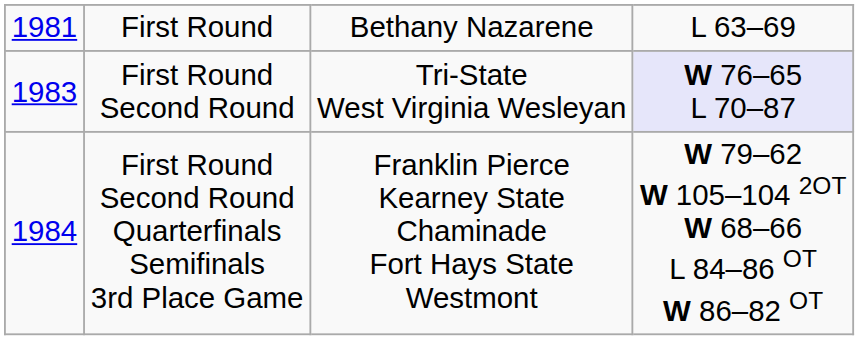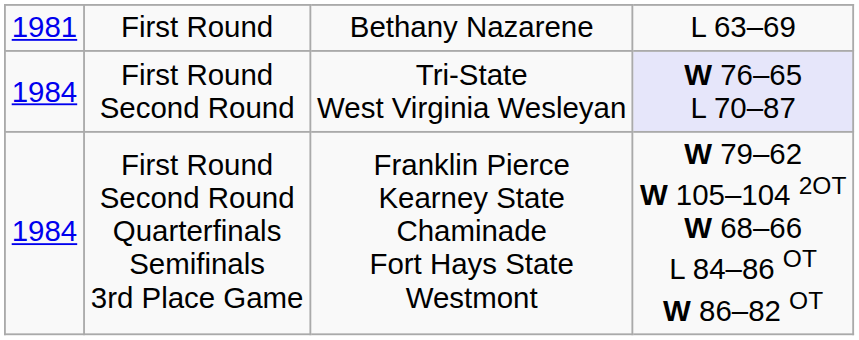 <table class="wikitable">
 <tr align="center">
 <td><a href='#'>1981</a></td>
 <td>First Round</td>
 <td>Bethany Nazarene</td>
 <td>L 63–69</td>
 </tr>
 <tr align="center">
-<td><a href='#'>1983</a></td>
+<td><a href='#'>1984</a></td>
 <td>First Round<br>Second Round</td>
 <td>Tri-State<br>West Virginia Wesleyan</td>
 <td style="background: lavender;"><strong>W</strong> 76–65<br>L 70–87</td>
 </tr>
 <tr align="center">
 <td><a href='#'>1984</a></td>
 <td>First Round<br>Second Round<br>Quarterfinals<br>Semifinals<br>3rd Place Game</td>
 <td>Franklin Pierce<br>Kearney State<br>Chaminade<br>Fort Hays State<br>Westmont</td>
 <td><strong>W</strong> 79–62<br><strong>W</strong> 105–104 <sup>2OT</sup><br><strong>W</strong> 68–66<br>L 84–86 <sup>OT</sup><br><strong>W</strong> 86–82 <sup>OT</sup></td>
 </tr>
 </table>
